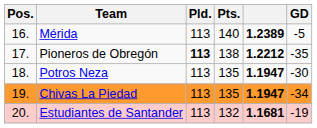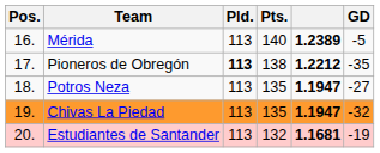 <table class="wikitable" style="text-align:center">
 <tr>
 <th>Pos.</th>
 <th>Team</th>
 <th>Pld.</th>
 <th>Pts.</th>
 <th></th>
 <th>GD</th>
 </tr>
 <tr>
 <td>16.</td>
 <td style="text-align:left"><a href='#'>Mérida</a></td>
 <td>113</td>
 <td>140</td>
 <td><strong>1.2389</strong></td>
 <td>-5</td>
 </tr>
 <tr>
 <td>17.</td>
 <td style="text-align:left">Pioneros de Obregón</td>
 <td><strong>113</strong></td>
 <td>138</td>
 <td><strong>1.2212</strong></td>
 <td>-35</td>
 </tr>
 <tr>
 <td>18.</td>
 <td style="text-align:left"><a href='#'>Potros Neza</a></td>
 <td>113</td>
 <td>135</td>
 <td><strong>1.1947</strong></td>
-<td>-30</td>
+<td>-27</td>
 </tr>
 <tr bgcolor=#FE9A2E>
 <td>19.</td>
 <td style="text-align:left"><a href='#'>Chivas La Piedad</a></td>
 <td>113</td>
 <td>135</td>
 <td><strong>1.1947</strong></td>
-<td>-34</td>
+<td>-32</td>
 </tr>
 <tr bgcolor=#FFCCCC>
 <td>20.</td>
 <td style="text-align:left"><a href='#'>Estudiantes de Santander</a></td>
 <td>113</td>
 <td>132</td>
 <td><strong>1.1681</strong></td>
 <td>-19</td>
 </tr>
 </table>
